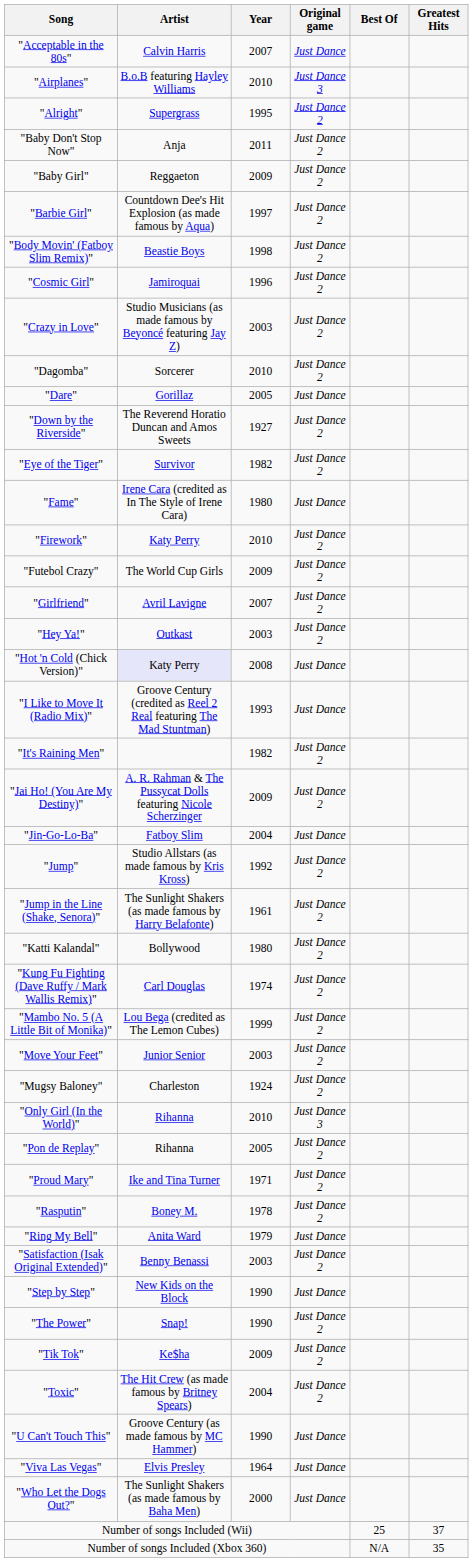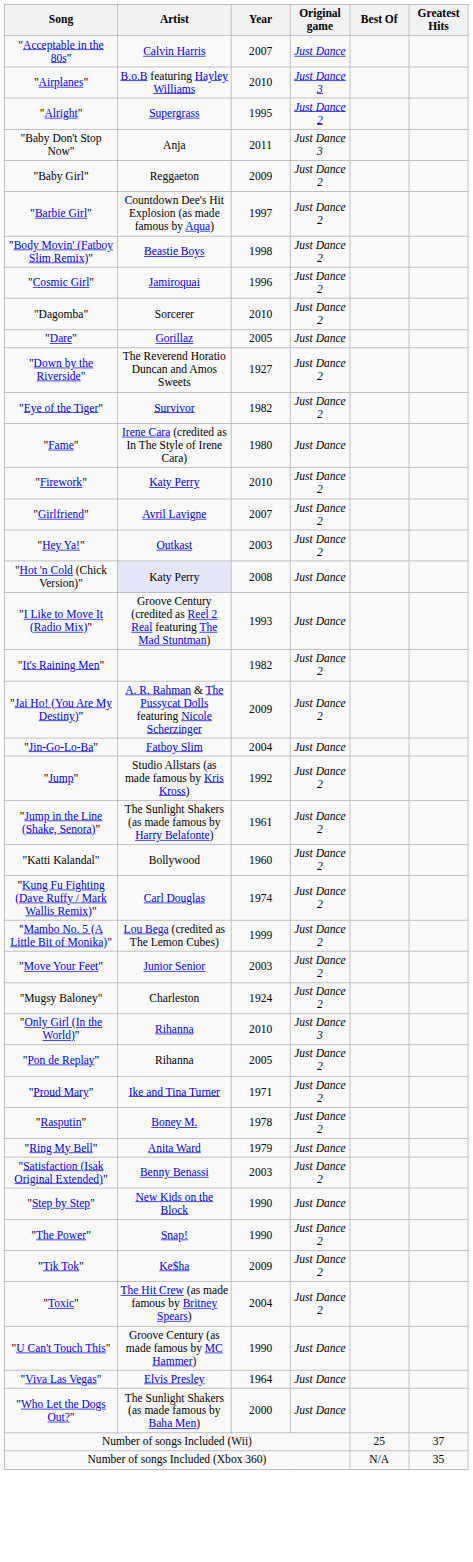 <table class="wikitable sortable" style="text-align: center">
 <tr>
 <th scope="col" style="width:150px;">Song</th>
 <th scope="col" style="width:150px;">Artist</th>
 <th scope="col" style="width:75px;">Year</th>
 <th scope="col" style="width:75px;">Original game</th>
 <th scope="col" style="width:75px;">Best Of</th>
 <th scope="col" style="width:75px;">Greatest Hits</th>
 </tr>
 <tr>
 <td>"<a href='#'>Acceptable in the 80s</a>"</td>
 <td><a href='#'>Calvin Harris</a></td>
 <td>2007</td>
 <td><em><a href='#'>Just Dance</a></em></td>
 <td></td>
 <td></td>
 </tr>
 <tr>
 <td>"<a href='#'>Airplanes</a>"</td>
 <td><a href='#'>B.o.B</a> featuring <a href='#'>Hayley Williams</a></td>
 <td>2010</td>
 <td><em><a href='#'>Just Dance 3</a></em></td>
 <td></td>
 <td></td>
 </tr>
 <tr>
 <td>"<a href='#'>Alright</a>"</td>
 <td><a href='#'>Supergrass</a></td>
 <td>1995</td>
 <td><em><a href='#'>Just Dance 2</a></em></td>
 <td></td>
 <td></td>
 </tr>
 <tr>
 <td>"Baby Don't Stop Now"</td>
 <td>Anja</td>
 <td>2011</td>
-<td><em>Just Dance 2</em></td>
+<td><em>Just Dance 3</em></td>
 <td></td>
 <td></td>
 </tr>
 <tr>
 <td>"Baby Girl"</td>
 <td>Reggaeton</td>
 <td>2009</td>
 <td><em>Just Dance 2</em></td>
 <td></td>
 <td></td>
 </tr>
 <tr>
 <td>"<a href='#'>Barbie Girl</a>"</td>
 <td>Countdown Dee's Hit Explosion (as made famous by <a href='#'>Aqua</a>)</td>
 <td>1997</td>
 <td><em>Just Dance 2</em></td>
 <td></td>
 <td></td>
 </tr>
 <tr>
 <td>"<a href='#'>Body Movin' (Fatboy Slim Remix)</a>"</td>
 <td><a href='#'>Beastie Boys</a></td>
 <td>1998</td>
 <td><em>Just Dance 2</em></td>
 <td></td>
 <td></td>
 </tr>
 <tr>
 <td>"<a href='#'>Cosmic Girl</a>"</td>
 <td><a href='#'>Jamiroquai</a></td>
 <td>1996</td>
-<td><em>Just Dance 2</em></td>
-<td></td>
-<td></td>
-</tr>
-<tr>
-<td>"<a href='#'>Crazy in Love</a>"</td>
-<td>Studio Musicians (as made famous by <a href='#'>Beyoncé</a> featuring <a href='#'>Jay Z</a>)</td>
-<td>2003</td>
 <td><em>Just Dance 2</em></td>
 <td></td>
 <td></td>
 </tr>
 <tr>
 <td>"Dagomba"</td>
 <td>Sorcerer</td>
 <td>2010</td>
 <td><em>Just Dance 2</em></td>
 <td></td>
 <td></td>
 </tr>
 <tr>
 <td>"<a href='#'>Dare</a>"</td>
 <td><a href='#'>Gorillaz</a></td>
 <td>2005</td>
 <td><em>Just Dance</em></td>
 <td></td>
 <td></td>
 </tr>
 <tr>
 <td>"<a href='#'>Down by the Riverside</a>"</td>
 <td>The Reverend Horatio Duncan and Amos Sweets</td>
 <td>1927</td>
 <td><em>Just Dance 2</em></td>
 <td></td>
 <td></td>
 </tr>
 <tr>
 <td>"<a href='#'>Eye of the Tiger</a>"</td>
 <td><a href='#'>Survivor</a></td>
 <td>1982</td>
 <td><em>Just Dance 2</em></td>
 <td></td>
 <td></td>
 </tr>
 <tr>
 <td>"<a href='#'>Fame</a>"</td>
 <td><a href='#'>Irene Cara</a> (credited as In The Style of Irene Cara)</td>
 <td>1980</td>
 <td><em>Just Dance</em></td>
 <td></td>
 <td></td>
 </tr>
 <tr>
 <td>"<a href='#'>Firework</a>"</td>
 <td><a href='#'>Katy Perry</a></td>
 <td>2010</td>
-<td><em>Just Dance 2</em></td>
-<td></td>
-<td></td>
-</tr>
-<tr>
-<td>"Futebol Crazy"</td>
-<td>The World Cup Girls</td>
-<td>2009</td>
 <td><em>Just Dance 2</em></td>
 <td></td>
 <td></td>
 </tr>
 <tr>
 <td>"<a href='#'>Girlfriend</a>"</td>
 <td><a href='#'>Avril Lavigne</a></td>
 <td>2007</td>
 <td><em>Just Dance 2</em></td>
 <td></td>
 <td></td>
 </tr>
 <tr>
 <td>"<a href='#'>Hey Ya!</a>"</td>
 <td><a href='#'>Outkast</a></td>
 <td>2003</td>
 <td><em>Just Dance 2</em></td>
 <td></td>
 <td></td>
 </tr>
 <tr>
 <td>"<a href='#'>Hot 'n Cold</a> (Chick Version)"</td>
 <td style="background: lavender;">Katy Perry</td>
 <td>2008</td>
 <td><em>Just Dance</em></td>
 <td></td>
 <td></td>
 </tr>
 <tr>
 <td>"<a href='#'>I Like to Move It (Radio Mix)</a>"</td>
 <td>Groove Century (credited as <a href='#'>Reel 2 Real</a> featuring <a href='#'>The Mad Stuntman</a>)</td>
 <td>1993</td>
 <td><em>Just Dance</em></td>
 <td></td>
 <td></td>
 </tr>
 <tr>
 <td>"<a href='#'>It's Raining Men</a>"</td>
 <td></td>
 <td>1982</td>
 <td><em>Just Dance 2</em></td>
 <td></td>
 <td></td>
 </tr>
 <tr>
 <td>"<a href='#'>Jai Ho! (You Are My Destiny)</a>"</td>
 <td><a href='#'>A. R. Rahman</a> & <a href='#'>The Pussycat Dolls</a> featuring <a href='#'>Nicole Scherzinger</a></td>
 <td>2009</td>
 <td><em>Just Dance 2</em></td>
 <td></td>
 <td></td>
 </tr>
 <tr>
 <td>"<a href='#'>Jin-Go-Lo-Ba</a>"</td>
 <td><a href='#'>Fatboy Slim</a></td>
 <td>2004</td>
 <td><em>Just Dance</em></td>
 <td></td>
 <td></td>
 </tr>
 <tr>
 <td>"<a href='#'>Jump</a>"</td>
 <td>Studio Allstars (as made famous by <a href='#'>Kris Kross</a>)</td>
 <td>1992</td>
 <td><em>Just Dance 2</em></td>
 <td></td>
 <td></td>
 </tr>
 <tr>
 <td>"<a href='#'>Jump in the Line (Shake, Senora)</a>"</td>
 <td>The Sunlight Shakers (as made famous by <a href='#'>Harry Belafonte</a>)</td>
 <td>1961</td>
 <td><em>Just Dance 2</em></td>
 <td></td>
 <td></td>
 </tr>
 <tr>
 <td>"Katti Kalandal"</td>
 <td>Bollywood</td>
-<td>1980</td>
+<td>1960</td>
 <td><em>Just Dance 2</em></td>
 <td></td>
 <td></td>
 </tr>
 <tr>
 <td>"<a href='#'>Kung Fu Fighting (Dave Ruffy / Mark Wallis Remix)</a>"</td>
 <td><a href='#'>Carl Douglas</a></td>
 <td>1974</td>
 <td><em>Just Dance 2</em></td>
 <td></td>
 <td></td>
 </tr>
 <tr>
 <td>"<a href='#'>Mambo No. 5 (A Little Bit of Monika)</a>"</td>
 <td><a href='#'>Lou Bega</a> (credited as The Lemon Cubes)</td>
 <td>1999</td>
 <td><em>Just Dance 2</em></td>
 <td></td>
 <td></td>
 </tr>
 <tr>
 <td>"<a href='#'>Move Your Feet</a>"</td>
 <td><a href='#'>Junior Senior</a></td>
 <td>2003</td>
 <td><em>Just Dance 2</em></td>
 <td></td>
 <td></td>
 </tr>
 <tr>
 <td>"Mugsy Baloney"</td>
 <td>Charleston</td>
 <td>1924</td>
 <td><em>Just Dance 2</em></td>
 <td></td>
 <td></td>
 </tr>
 <tr>
 <td>"<a href='#'>Only Girl (In the World)</a>"</td>
 <td><a href='#'>Rihanna</a></td>
 <td>2010</td>
 <td><em>Just Dance 3</em></td>
 <td></td>
 <td></td>
 </tr>
 <tr>
 <td>"<a href='#'>Pon de Replay</a>"</td>
 <td>Rihanna</td>
 <td>2005</td>
 <td><em>Just Dance 2</em></td>
 <td></td>
 <td></td>
 </tr>
 <tr>
 <td>"<a href='#'>Proud Mary</a>"</td>
 <td><a href='#'>Ike and Tina Turner</a></td>
 <td>1971</td>
 <td><em>Just Dance 2</em></td>
 <td></td>
 <td></td>
 </tr>
 <tr>
 <td>"<a href='#'>Rasputin</a>"</td>
 <td><a href='#'>Boney M.</a></td>
 <td>1978</td>
 <td><em>Just Dance 2</em></td>
 <td></td>
 <td></td>
 </tr>
 <tr>
 <td>"<a href='#'>Ring My Bell</a>"</td>
 <td><a href='#'>Anita Ward</a></td>
 <td>1979</td>
 <td><em>Just Dance</em></td>
 <td></td>
 <td></td>
 </tr>
 <tr>
 <td>"<a href='#'>Satisfaction (Isak Original Extended)</a>"</td>
 <td><a href='#'>Benny Benassi</a></td>
 <td>2003</td>
 <td><em>Just Dance 2</em></td>
 <td></td>
 <td></td>
 </tr>
 <tr>
 <td>"<a href='#'>Step by Step</a>"</td>
 <td><a href='#'>New Kids on the Block</a></td>
 <td>1990</td>
 <td><em>Just Dance</em></td>
 <td></td>
 <td></td>
 </tr>
 <tr>
 <td>"<a href='#'>The Power</a>"</td>
 <td><a href='#'>Snap!</a></td>
 <td>1990</td>
 <td><em>Just Dance 2</em></td>
 <td></td>
 <td></td>
 </tr>
 <tr>
 <td>"<a href='#'>Tik Tok</a>"</td>
 <td><a href='#'>Ke$ha</a></td>
 <td>2009</td>
 <td><em>Just Dance 2</em></td>
 <td></td>
 <td></td>
 </tr>
 <tr>
 <td>"<a href='#'>Toxic</a>"</td>
 <td><a href='#'>The Hit Crew</a> (as made famous by <a href='#'>Britney Spears</a>)</td>
 <td>2004</td>
 <td><em>Just Dance 2</em></td>
 <td></td>
 <td></td>
 </tr>
 <tr>
 <td>"<a href='#'>U Can't Touch This</a>"</td>
 <td>Groove Century (as made famous by <a href='#'>MC Hammer</a>)</td>
 <td>1990</td>
 <td><em>Just Dance</em></td>
 <td></td>
 <td></td>
 </tr>
 <tr>
 <td>"<a href='#'>Viva Las Vegas</a>"</td>
 <td><a href='#'>Elvis Presley</a></td>
 <td>1964</td>
 <td><em>Just Dance</em></td>
 <td></td>
 <td></td>
 </tr>
 <tr>
 <td>"<a href='#'>Who Let the Dogs Out?</a>"</td>
 <td>The Sunlight Shakers (as made famous by <a href='#'>Baha Men</a>)</td>
 <td>2000</td>
 <td><em>Just Dance</em></td>
 <td></td>
 <td></td>
 </tr>
 <tr class="sortbottom">
 <td colspan="4" align="center">Number of songs Included (Wii)</td>
 <td>25</td>
 <td>37</td>
 </tr>
 <tr class="sortbottom">
 <td colspan="4" align="center">Number of songs Included (Xbox 360)</td>
 <td>N/A</td>
 <td>35</td>
 </tr>
 </table>
